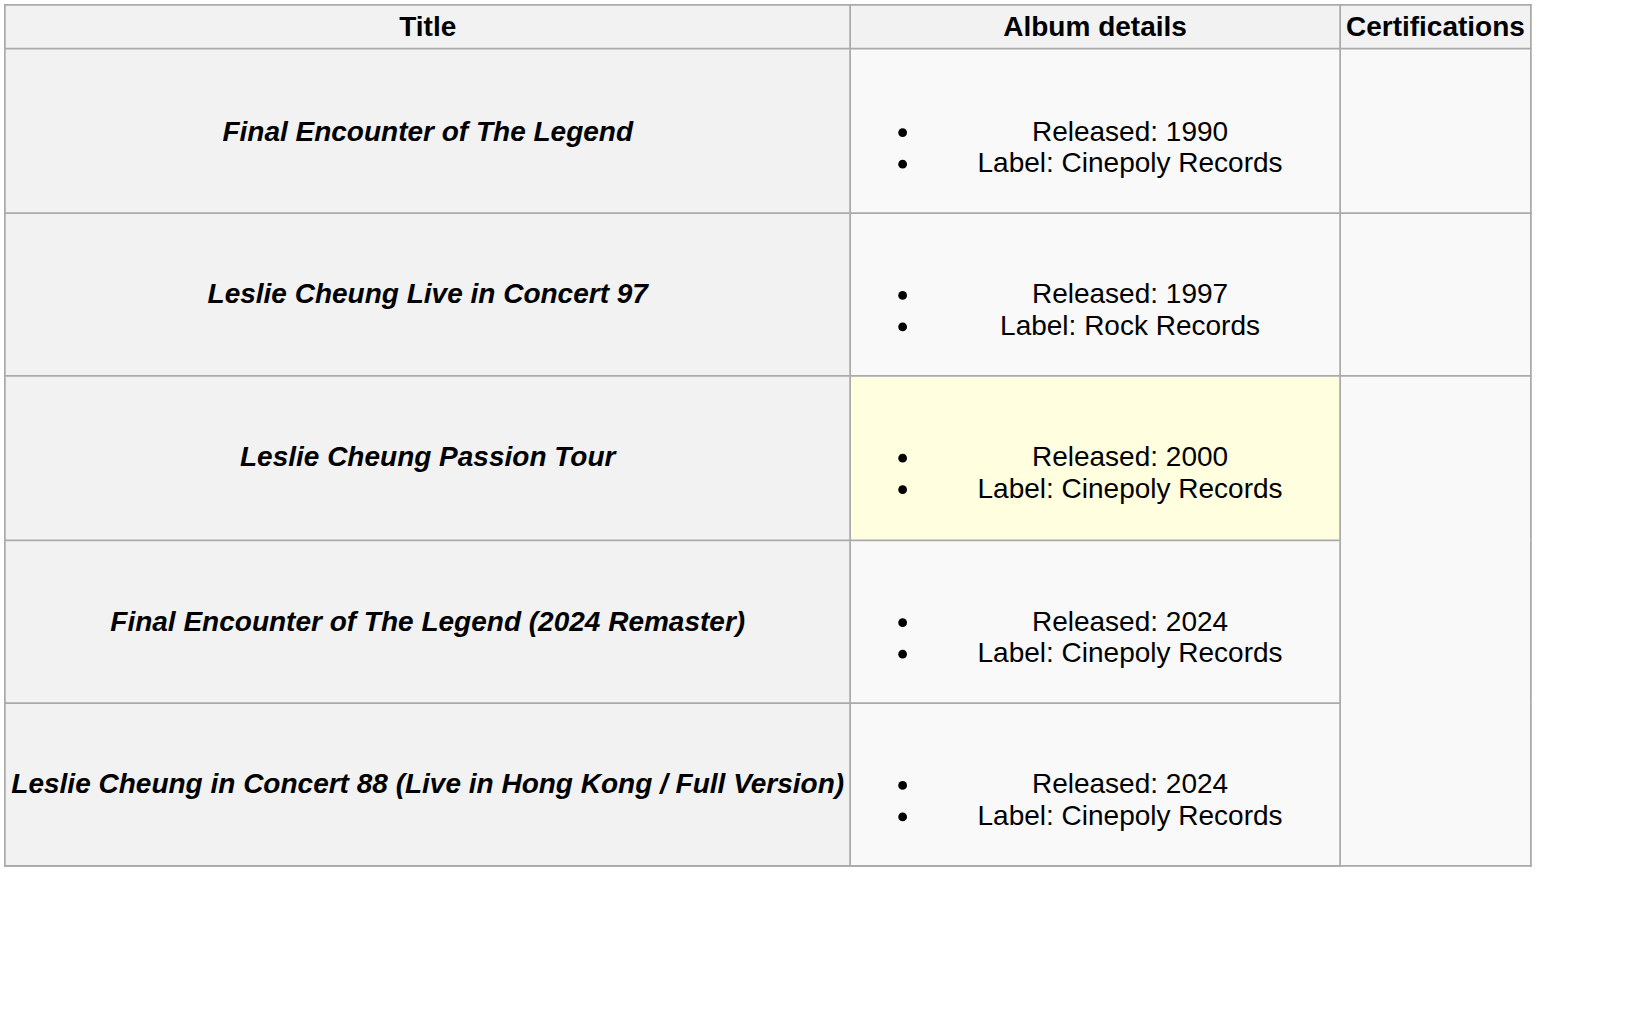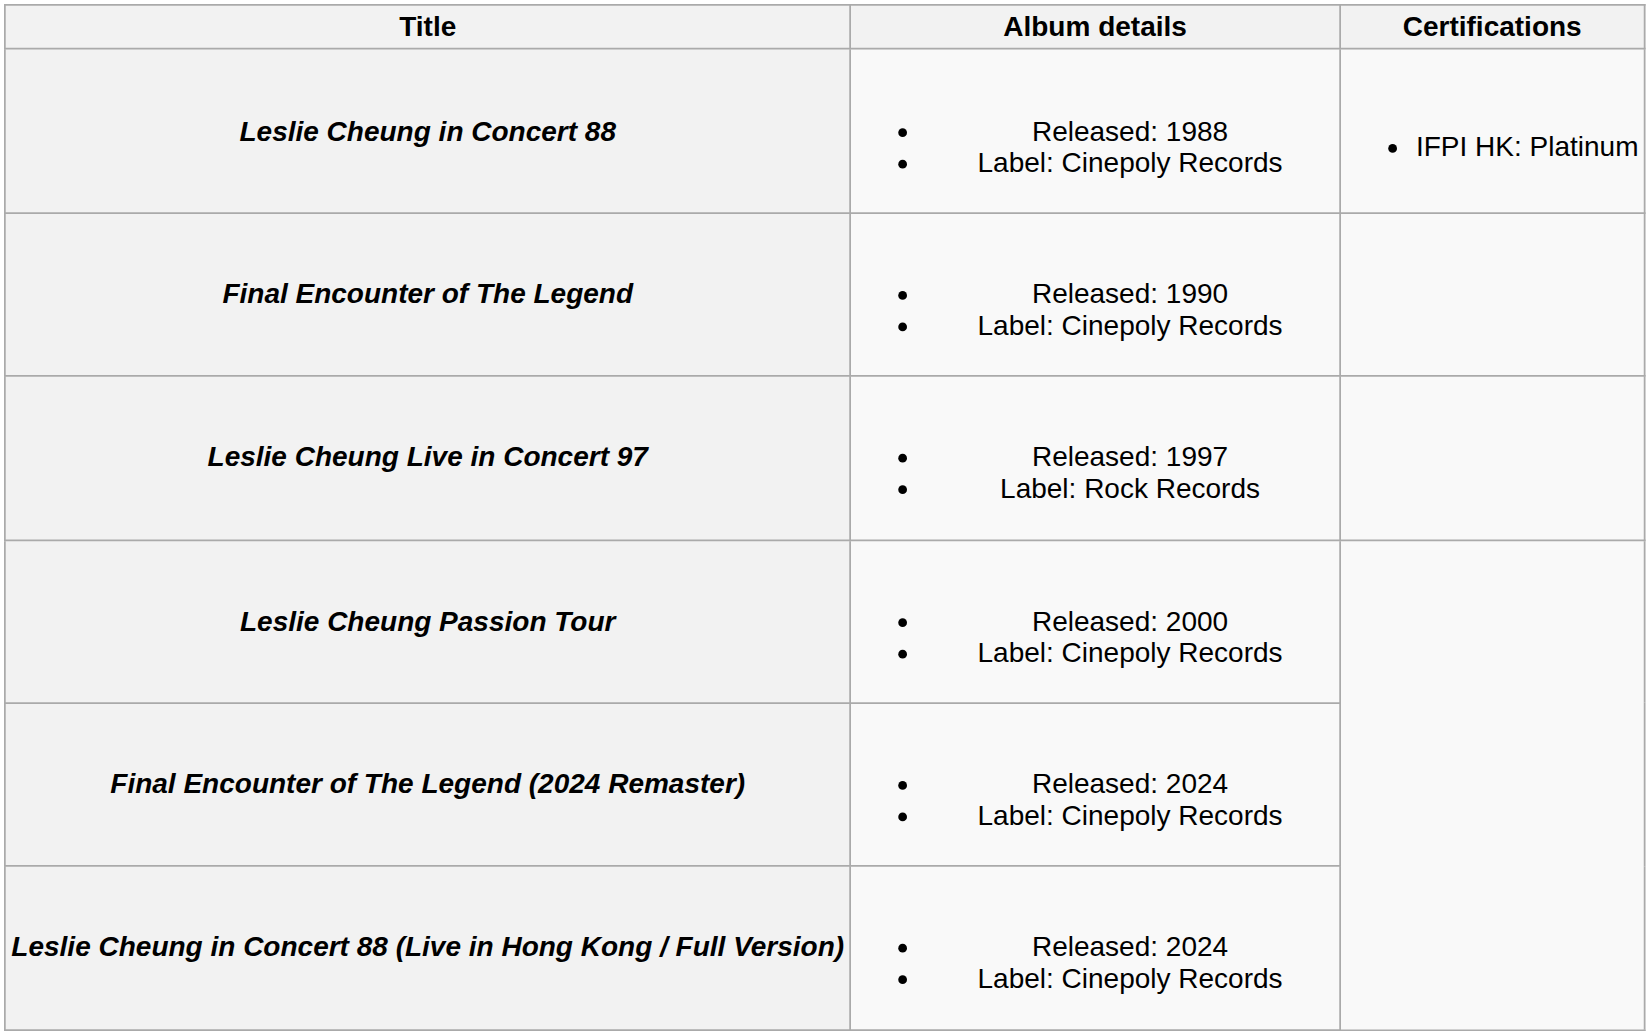 <table class="wikitable plainrowheaders" style="text-align:center;">
 <tr>
 <th rowspan="1">Title</th>
 <th rowspan="1" style="width:17em;">Album details</th>
 <th rowspan="1">Certifications</th>
+</tr>
+<tr>
+<th scope="row"><em>Leslie Cheung in Concert 88</em></th>
+<td><br><ul><li>Released: 1988</li><li>Label: Cinepoly Records</li></ul></td>
+<td><br><ul><li>IFPI HK: Platinum</li></ul></td>
 </tr>
 <tr>
 <th scope="row"><em>Final Encounter of The Legend</em></th>
 <td><br><ul><li>Released: 1990</li><li>Label: Cinepoly Records</li></ul></td>
 <td></td>
 </tr>
 <tr>
 <th scope="row"><em>Leslie Cheung Live in Concert 97</em></th>
 <td><br><ul><li>Released: 1997</li><li>Label: Rock Records</li></ul></td>
 <td></td>
 </tr>
 <tr>
 <th scope="row"><em>Leslie Cheung Passion Tour</em></th>
-<td style="background: lightyellow;"><br><ul><li>Released: 2000</li><li>Label: Cinepoly Records</li></ul></td>
+<td><br><ul><li>Released: 2000</li><li>Label: Cinepoly Records</li></ul></td>
 </tr>
 <tr>
 <th scope="row"><em>Final Encounter of The Legend (2024 Remaster)</em></th>
 <td><br><ul><li>Released: 2024</li><li>Label: Cinepoly Records</li></ul></td>
 </tr>
 <tr>
 <th scope="row"><em>Leslie Cheung in Concert 88 (Live in Hong Kong / Full Version)</em></th>
 <td><br><ul><li>Released: 2024</li><li>Label: Cinepoly Records</li></ul></td>
 </tr>
 <tr>
 </tr>
 </table>
